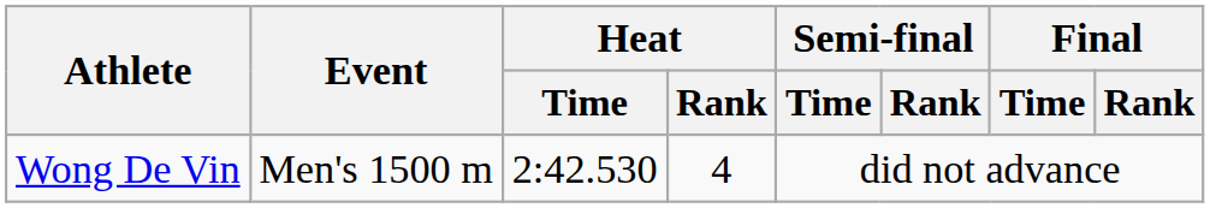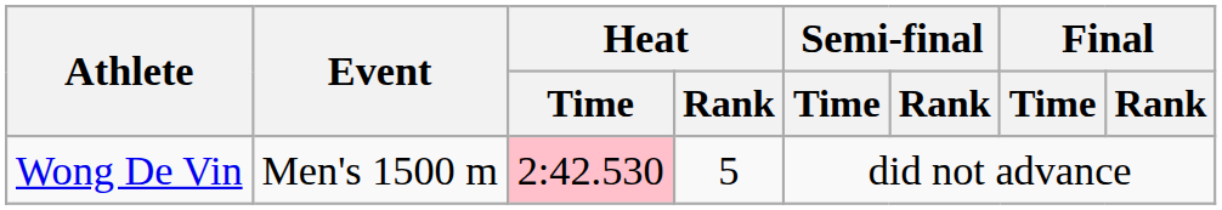 <table class="wikitable">
 <tr>
 <th rowspan=2>Athlete</th>
 <th rowspan=2>Event</th>
 <th colspan=2>Heat</th>
 <th colspan=2>Semi-final</th>
 <th colspan=2>Final</th>
 </tr>
 <tr style="font-size:95%">
 <th>Time</th>
 <th>Rank</th>
 <th>Time</th>
 <th>Rank</th>
 <th>Time</th>
 <th>Rank</th>
 </tr>
 <tr align=center>
 <td align=left><a href='#'>Wong De Vin</a></td>
 <td align=left>Men's 1500 m</td>
-<td>2:42.530</td>
-<td>4</td>
+<td style="background: pink;">2:42.530</td>
+<td>5</td>
 <td colspan=4>did not advance</td>
 </tr>
 </table>
